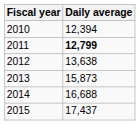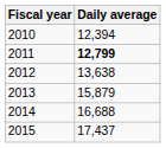 <table class="wikitable">
 <tr>
 <th>Fiscal year</th>
 <th>Daily average</th>
 </tr>
 <tr>
 <td>2010</td>
 <td>12,394</td>
 </tr>
 <tr>
 <td>2011</td>
 <td><strong>12,799</strong></td>
 </tr>
 <tr>
 <td>2012</td>
 <td>13,638</td>
 </tr>
 <tr>
 <td>2013</td>
-<td>15,873</td>
+<td>15,879</td>
 </tr>
 <tr>
 <td>2014</td>
 <td>16,688</td>
 </tr>
 <tr>
 <td>2015</td>
 <td>17,437</td>
 </tr>
 </table>
